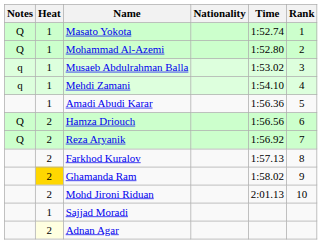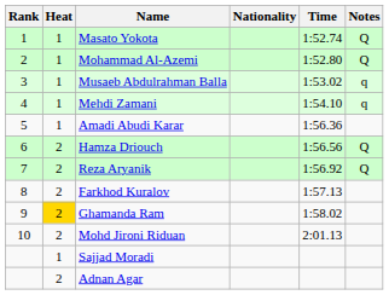 <table class="wikitable sortable" style="text-align:center;font-size:95%">
 <tr>
-<th>Notes</th>
+<th>Rank</th>
 <th>Heat</th>
 <th>Name</th>
 <th>Nationality</th>
 <th>Time</th>
-<th>Rank</th>
+<th>Notes</th>
 </tr>
 <tr bgcolor=ccffcc>
-<td>Q</td>
+<td>1</td>
 <td>1</td>
 <td align=left><a href='#'>Masato Yokota</a></td>
 <td align=left></td>
 <td>1:52.74</td>
-<td>1</td>
+<td>Q</td>
 </tr>
 <tr bgcolor=ccffcc>
-<td>Q</td>
+<td>2</td>
 <td>1</td>
 <td align=left><a href='#'>Mohammad Al-Azemi</a></td>
 <td align=left></td>
 <td>1:52.80</td>
-<td>2</td>
+<td>Q</td>
 </tr>
 <tr bgcolor=ddffdd>
-<td>q</td>
+<td>3</td>
 <td>1</td>
 <td align=left><a href='#'>Musaeb Abdulrahman Balla</a></td>
 <td align=left></td>
 <td>1:53.02</td>
-<td>3</td>
+<td>q</td>
 </tr>
 <tr bgcolor=ddffdd>
-<td>q</td>
+<td>4</td>
 <td>1</td>
 <td align=left><a href='#'>Mehdi Zamani</a></td>
 <td align=left></td>
 <td>1:54.10</td>
-<td>4</td>
+<td>q</td>
 </tr>
 <tr>
-<td></td>
+<td>5</td>
 <td>1</td>
 <td align=left><a href='#'>Amadi Abudi Karar</a></td>
 <td align=left></td>
 <td>1:56.36</td>
-<td>5</td>
+<td></td>
 </tr>
 <tr bgcolor=ccffcc>
-<td>Q</td>
+<td>6</td>
 <td>2</td>
 <td align=left><a href='#'>Hamza Driouch</a></td>
 <td align=left></td>
 <td>1:56.56</td>
-<td>6</td>
+<td>Q</td>
 </tr>
 <tr bgcolor=ccffcc>
-<td>Q</td>
+<td>7</td>
 <td>2</td>
 <td align=left><a href='#'>Reza Aryanik</a></td>
 <td align=left></td>
 <td>1:56.92</td>
-<td>7</td>
+<td>Q</td>
 </tr>
 <tr>
-<td></td>
+<td>8</td>
 <td>2</td>
 <td align=left><a href='#'>Farkhod Kuralov</a></td>
 <td align=left></td>
 <td>1:57.13</td>
-<td>8</td>
+<td></td>
 </tr>
 <tr>
-<td></td>
+<td>9</td>
 <td style="background: gold;">2</td>
 <td align=left><a href='#'>Ghamanda Ram</a></td>
 <td align=left></td>
 <td>1:58.02</td>
-<td>9</td>
+<td></td>
 </tr>
 <tr>
-<td></td>
+<td>10</td>
 <td>2</td>
 <td align=left><a href='#'>Mohd Jironi Riduan</a></td>
 <td align=left></td>
 <td>2:01.13</td>
-<td>10</td>
+<td></td>
 </tr>
 <tr>
 <td></td>
 <td>1</td>
 <td align=left><a href='#'>Sajjad Moradi</a></td>
 <td align=left></td>
 <td></td>
 <td></td>
 </tr>
 <tr>
 <td></td>
-<td style="background: lightyellow;">2</td>
+<td>2</td>
 <td align=left><a href='#'>Adnan Agar</a></td>
 <td align=left></td>
 <td></td>
 <td></td>
 </tr>
 </table>
